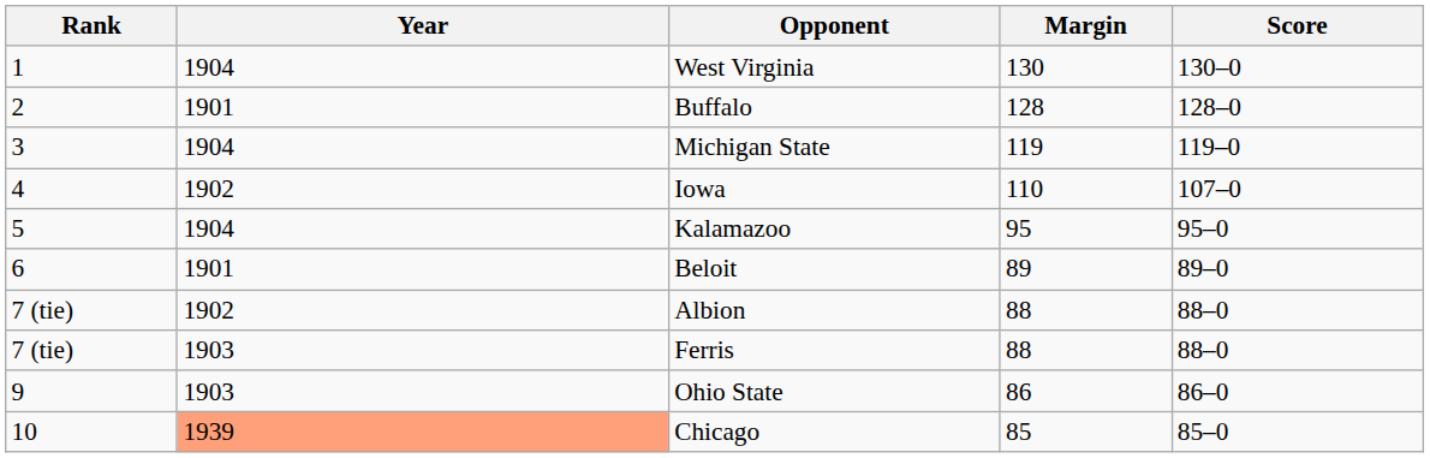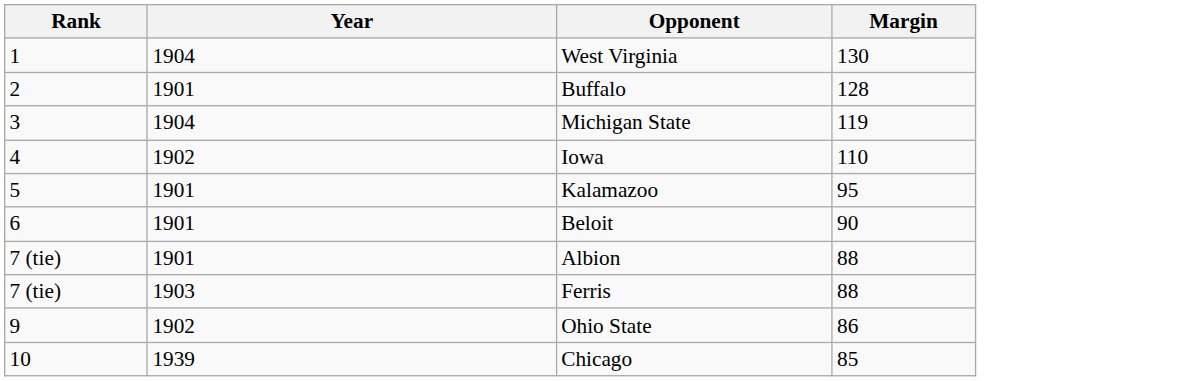 <table class="wikitable sortable">
 <tr>
 <th width="100">Rank</th>
 <th width="300">Year</th>
 <th width="200">Opponent</th>
 <th width="100">Margin</th>
-<th width="150">Score</th>
 </tr>
 <tr>
 <td>1</td>
 <td>1904</td>
 <td>West Virginia</td>
 <td>130</td>
-<td>130–0</td>
 </tr>
 <tr>
 <td>2</td>
 <td>1901</td>
 <td>Buffalo</td>
 <td>128</td>
-<td>128–0</td>
 </tr>
 <tr>
 <td>3</td>
 <td>1904</td>
 <td>Michigan State</td>
 <td>119</td>
-<td>119–0</td>
 </tr>
 <tr>
 <td>4</td>
 <td>1902</td>
 <td>Iowa</td>
 <td>110</td>
-<td>107–0</td>
 </tr>
 <tr>
 <td>5</td>
-<td>1904</td>
+<td>1901</td>
 <td>Kalamazoo</td>
 <td>95</td>
-<td>95–0</td>
 </tr>
 <tr>
 <td>6</td>
 <td>1901</td>
 <td>Beloit</td>
-<td>89</td>
-<td>89–0</td>
+<td>90</td>
 </tr>
 <tr>
 <td>7 (tie)</td>
-<td>1902</td>
+<td>1901</td>
 <td>Albion</td>
 <td>88</td>
-<td>88–0</td>
 </tr>
 <tr>
 <td>7 (tie)</td>
 <td>1903</td>
 <td>Ferris</td>
 <td>88</td>
-<td>88–0</td>
 </tr>
 <tr>
 <td>9</td>
-<td>1903</td>
+<td>1902</td>
 <td>Ohio State</td>
 <td>86</td>
-<td>86–0</td>
 </tr>
 <tr>
 <td>10</td>
-<td style="background: lightsalmon;">1939</td>
+<td>1939</td>
 <td>Chicago</td>
 <td>85</td>
-<td>85–0</td>
 </tr>
 </table>
